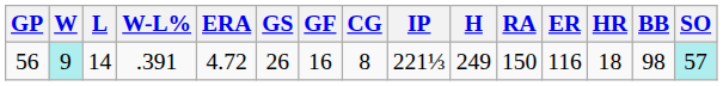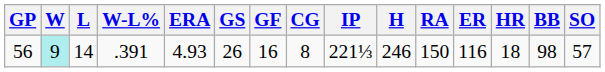 <table class="wikitable">
 <tr>
 <th><a href='#'>GP</a></th>
 <th><a href='#'>W</a></th>
 <th><a href='#'>L</a></th>
 <th><a href='#'>W-L%</a></th>
 <th><a href='#'>ERA</a></th>
 <th><a href='#'>GS</a></th>
 <th><a href='#'>GF</a></th>
 <th><a href='#'>CG</a></th>
 <th><a href='#'>IP</a></th>
 <th><a href='#'>H</a></th>
 <th><a href='#'>RA</a></th>
 <th><a href='#'>ER</a></th>
 <th><a href='#'>HR</a></th>
 <th><a href='#'>BB</a></th>
 <th><a href='#'>SO</a></th>
 </tr>
 <tr align=center>
 <td>56</td>
 <td style="background: paleturquoise;">9</td>
 <td>14</td>
 <td>.391</td>
-<td>4.72</td>
+<td>4.93</td>
 <td>26</td>
 <td>16</td>
 <td>8</td>
 <td>221⅓</td>
-<td>249</td>
+<td>246</td>
 <td>150</td>
 <td>116</td>
 <td>18</td>
 <td>98</td>
-<td style="background: paleturquoise;">57</td>
+<td>57</td>
 </tr>
 </table>
